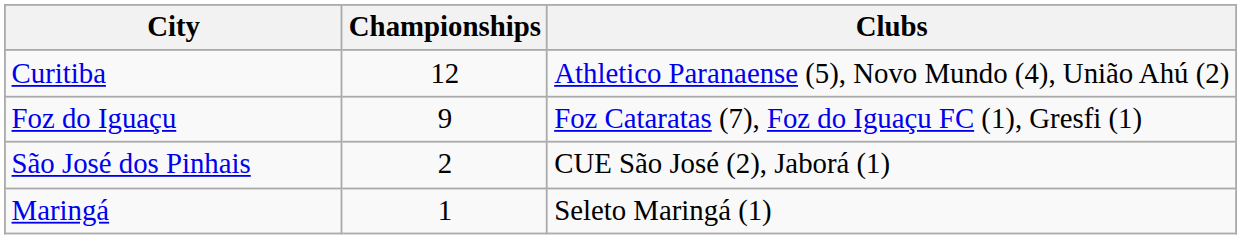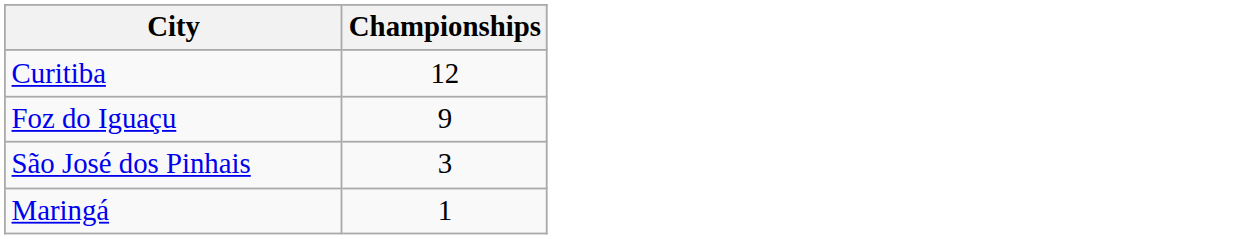 <table class="wikitable">
 <tr>
 <th style="width:180px">City</th>
 <th>Championships</th>
-<th>Clubs</th>
 </tr>
 <tr>
 <td> <a href='#'>Curitiba</a></td>
 <td align="center">12</td>
-<td><a href='#'>Athletico Paranaense</a> (5), Novo Mundo (4), União Ahú (2)</td>
 </tr>
 <tr>
 <td> <a href='#'>Foz do Iguaçu</a></td>
 <td align="center">9</td>
-<td><a href='#'>Foz Cataratas</a> (7), <a href='#'>Foz do Iguaçu FC</a> (1), Gresfi (1)</td>
 </tr>
 <tr>
 <td> <a href='#'>São José dos Pinhais</a></td>
-<td align="center">2</td>
-<td>CUE São José (2), Jaborá (1)</td>
+<td align="center">3</td>
 </tr>
 <tr>
 <td> <a href='#'>Maringá</a></td>
 <td align="center">1</td>
-<td>Seleto Maringá (1)</td>
 </tr>
 </table>
